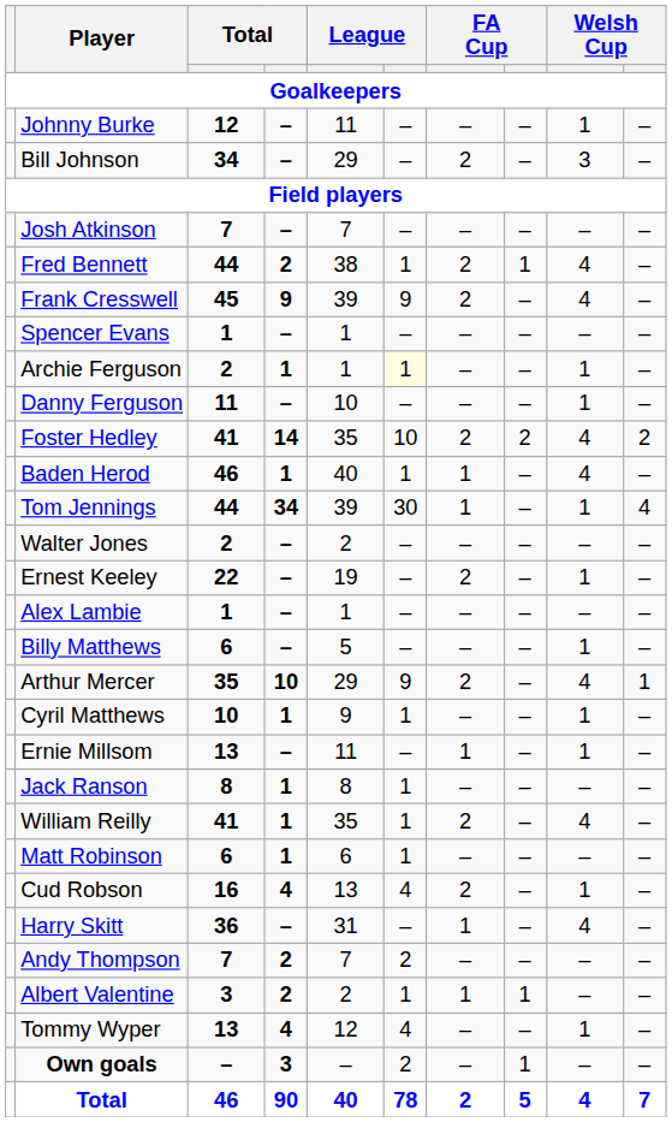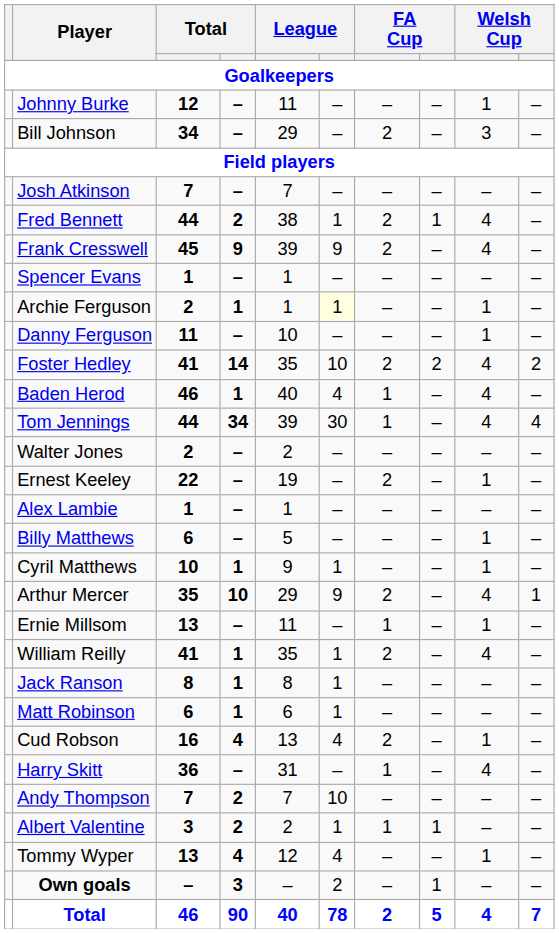 <table class="wikitable"  style="text-align:center;">
 <tr>
 <th rowspan="2" style="font-size:80%;"></th>
 <th rowspan="2">Player</th>
 <th colspan="2">Total</th>
 <th colspan="2"><a href='#'>League</a></th>
 <th colspan="2"><a href='#'>FA<br>Cup</a></th>
 <th colspan="2"><a href='#'>Welsh<br>Cup</a></th>
 </tr>
 <tr>
 <th style="width: 50px; font-size:80%;"></th>
 <th style="width: 25px; font-size:80%;"></th>
 <th style="width: 50px; font-size:80%;"></th>
 <th style="width: 25px; font-size:80%;"></th>
 <th style="width: 50px; font-size:80%;"></th>
 <th style="width: 25px; font-size:80%;"></th>
 <th style="width: 50px; font-size:80%;"></th>
 <th style="width: 25px; font-size:80%;"></th>
 </tr>
 <tr>
 <td colspan="10" style="background:white; color:blue; text-align:center;"><strong>Goalkeepers</strong></td>
 </tr>
 <tr>
 <td></td>
 <td style="text-align:left;"><a href='#'>Johnny Burke</a></td>
 <td><strong>12</strong></td>
 <td><strong>–</strong></td>
 <td>11</td>
 <td>–</td>
 <td>–</td>
 <td>–</td>
 <td>1</td>
 <td>–</td>
 </tr>
 <tr>
 <td></td>
 <td style="text-align:left;">Bill Johnson</td>
 <td><strong>34</strong></td>
 <td><strong>–</strong></td>
 <td>29</td>
 <td>–</td>
 <td>2</td>
 <td>–</td>
 <td>3</td>
 <td>–</td>
 </tr>
 <tr>
 <td colspan="10" style="background:white; color:blue; text-align:center;"><strong>Field players</strong></td>
 </tr>
 <tr>
 <td></td>
 <td style="text-align:left;"><a href='#'>Josh Atkinson</a></td>
 <td><strong>7</strong></td>
 <td><strong>–</strong></td>
 <td>7</td>
 <td>–</td>
 <td>–</td>
 <td>–</td>
 <td>–</td>
 <td>–</td>
 </tr>
 <tr>
 <td></td>
 <td style="text-align:left;"><a href='#'>Fred Bennett</a></td>
 <td><strong>44</strong></td>
 <td><strong>2</strong></td>
 <td>38</td>
 <td>1</td>
 <td>2</td>
 <td>1</td>
 <td>4</td>
 <td>–</td>
 </tr>
 <tr>
 <td></td>
 <td style="text-align:left;"><a href='#'>Frank Cresswell</a></td>
 <td><strong>45</strong></td>
 <td><strong>9</strong></td>
 <td>39</td>
 <td>9</td>
 <td>2</td>
 <td>–</td>
 <td>4</td>
 <td>–</td>
 </tr>
 <tr>
 <td></td>
 <td style="text-align:left;"><a href='#'>Spencer Evans</a></td>
 <td><strong>1</strong></td>
 <td><strong>–</strong></td>
 <td>1</td>
 <td>–</td>
 <td>–</td>
 <td>–</td>
 <td>–</td>
 <td>–</td>
 </tr>
 <tr>
 <td></td>
 <td style="text-align:left;">Archie Ferguson</td>
 <td><strong>2</strong></td>
 <td><strong>1</strong></td>
 <td>1</td>
 <td style="background: lightyellow;">1</td>
 <td>–</td>
 <td>–</td>
 <td>1</td>
 <td>–</td>
 </tr>
 <tr>
 <td></td>
 <td style="text-align:left;"><a href='#'>Danny Ferguson</a></td>
 <td><strong>11</strong></td>
 <td><strong>–</strong></td>
 <td>10</td>
 <td>–</td>
 <td>–</td>
 <td>–</td>
 <td>1</td>
 <td>–</td>
 </tr>
 <tr>
 <td></td>
 <td style="text-align:left;"><a href='#'>Foster Hedley</a></td>
 <td><strong>41</strong></td>
 <td><strong>14</strong></td>
 <td>35</td>
 <td>10</td>
 <td>2</td>
 <td>2</td>
 <td>4</td>
 <td>2</td>
 </tr>
 <tr>
 <td></td>
 <td style="text-align:left;"><a href='#'>Baden Herod</a></td>
 <td><strong>46</strong></td>
 <td><strong>1</strong></td>
 <td>40</td>
-<td>1</td>
+<td>4</td>
 <td>1</td>
 <td>–</td>
 <td>4</td>
 <td>–</td>
 </tr>
 <tr>
 <td></td>
 <td style="text-align:left;"><a href='#'>Tom Jennings</a></td>
 <td><strong>44</strong></td>
 <td><strong>34</strong></td>
 <td>39</td>
 <td>30</td>
 <td>1</td>
 <td>–</td>
-<td>1</td>
+<td>4</td>
 <td>4</td>
 </tr>
 <tr>
 <td></td>
 <td style="text-align:left;">Walter Jones</td>
 <td><strong>2</strong></td>
 <td><strong>–</strong></td>
 <td>2</td>
 <td>–</td>
 <td>–</td>
 <td>–</td>
 <td>–</td>
 <td>–</td>
 </tr>
 <tr>
 <td></td>
 <td style="text-align:left;">Ernest Keeley</td>
 <td><strong>22</strong></td>
 <td><strong>–</strong></td>
 <td>19</td>
 <td>–</td>
 <td>2</td>
 <td>–</td>
 <td>1</td>
 <td>–</td>
 </tr>
 <tr>
 <td></td>
 <td style="text-align:left;"><a href='#'>Alex Lambie</a></td>
 <td><strong>1</strong></td>
 <td><strong>–</strong></td>
 <td>1</td>
 <td>–</td>
 <td>–</td>
 <td>–</td>
 <td>–</td>
 <td>–</td>
 </tr>
 <tr>
 <td></td>
 <td style="text-align:left;"><a href='#'>Billy Matthews</a></td>
 <td><strong>6</strong></td>
 <td><strong>–</strong></td>
 <td>5</td>
 <td>–</td>
 <td>–</td>
 <td>–</td>
 <td>1</td>
 <td>–</td>
 </tr>
 <tr>
 <td></td>
+<td style="text-align:left;">Cyril Matthews</td>
+<td><strong>10</strong></td>
+<td><strong>1</strong></td>
+<td>9</td>
+<td>1</td>
+<td>–</td>
+<td>–</td>
+<td>1</td>
+<td>–</td>
+</tr>
+<tr>
+<td></td>
 <td style="text-align:left;">Arthur Mercer</td>
 <td><strong>35</strong></td>
 <td><strong>10</strong></td>
 <td>29</td>
 <td>9</td>
 <td>2</td>
 <td>–</td>
 <td>4</td>
 <td>1</td>
-</tr>
-<tr>
-<td></td>
-<td style="text-align:left;">Cyril Matthews</td>
-<td><strong>10</strong></td>
-<td><strong>1</strong></td>
-<td>9</td>
-<td>1</td>
-<td>–</td>
-<td>–</td>
-<td>1</td>
-<td>–</td>
 </tr>
 <tr>
 <td></td>
 <td style="text-align:left;">Ernie Millsom</td>
 <td><strong>13</strong></td>
 <td><strong>–</strong></td>
 <td>11</td>
 <td>–</td>
 <td>1</td>
 <td>–</td>
 <td>1</td>
 <td>–</td>
 </tr>
 <tr>
 <td></td>
+<td style="text-align:left;">William Reilly</td>
+<td><strong>41</strong></td>
+<td><strong>1</strong></td>
+<td>35</td>
+<td>1</td>
+<td>2</td>
+<td>–</td>
+<td>4</td>
+<td>–</td>
+</tr>
+<tr>
+<td></td>
 <td style="text-align:left;"><a href='#'>Jack Ranson</a></td>
 <td><strong>8</strong></td>
 <td><strong>1</strong></td>
 <td>8</td>
 <td>1</td>
 <td>–</td>
 <td>–</td>
 <td>–</td>
-<td>–</td>
-</tr>
-<tr>
-<td></td>
-<td style="text-align:left;">William Reilly</td>
-<td><strong>41</strong></td>
-<td><strong>1</strong></td>
-<td>35</td>
-<td>1</td>
-<td>2</td>
-<td>–</td>
-<td>4</td>
 <td>–</td>
 </tr>
 <tr>
 <td></td>
 <td style="text-align:left;"><a href='#'>Matt Robinson</a></td>
 <td><strong>6</strong></td>
 <td><strong>1</strong></td>
 <td>6</td>
 <td>1</td>
 <td>–</td>
 <td>–</td>
 <td>–</td>
 <td>–</td>
 </tr>
 <tr>
 <td></td>
 <td style="text-align:left;">Cud Robson</td>
 <td><strong>16</strong></td>
 <td><strong>4</strong></td>
 <td>13</td>
 <td>4</td>
 <td>2</td>
 <td>–</td>
 <td>1</td>
 <td>–</td>
 </tr>
 <tr>
 <td></td>
 <td style="text-align:left;"><a href='#'>Harry Skitt</a></td>
 <td><strong>36</strong></td>
 <td><strong>–</strong></td>
 <td>31</td>
 <td>–</td>
 <td>1</td>
 <td>–</td>
 <td>4</td>
 <td>–</td>
 </tr>
 <tr>
 <td></td>
 <td style="text-align:left;"><a href='#'>Andy Thompson</a></td>
 <td><strong>7</strong></td>
 <td><strong>2</strong></td>
 <td>7</td>
-<td>2</td>
+<td>10</td>
 <td>–</td>
 <td>–</td>
 <td>–</td>
 <td>–</td>
 </tr>
 <tr>
 <td></td>
 <td style="text-align:left;"><a href='#'>Albert Valentine</a></td>
 <td><strong>3</strong></td>
 <td><strong>2</strong></td>
 <td>2</td>
 <td>1</td>
 <td>1</td>
 <td>1</td>
 <td>–</td>
 <td>–</td>
 </tr>
 <tr>
 <td></td>
 <td style="text-align:left;">Tommy Wyper</td>
 <td><strong>13</strong></td>
 <td><strong>4</strong></td>
 <td>12</td>
 <td>4</td>
 <td>–</td>
 <td>–</td>
 <td>1</td>
 <td>–</td>
 </tr>
 <tr>
 <td></td>
 <td><strong>Own goals</strong></td>
 <td><strong>–</strong></td>
 <td><strong>3</strong></td>
 <td>–</td>
 <td>2</td>
 <td>–</td>
 <td>1</td>
 <td>–</td>
 <td>–</td>
 </tr>
 <tr style="background:white; color:blue; text-align:center;">
 <td></td>
 <td><strong>Total</strong></td>
 <td><strong>46</strong></td>
 <td><strong>90</strong></td>
 <td><strong>40</strong></td>
 <td><strong>78</strong></td>
 <td><strong>2</strong></td>
 <td><strong>5</strong></td>
 <td><strong>4</strong></td>
 <td><strong>7</strong></td>
 </tr>
 </table>
